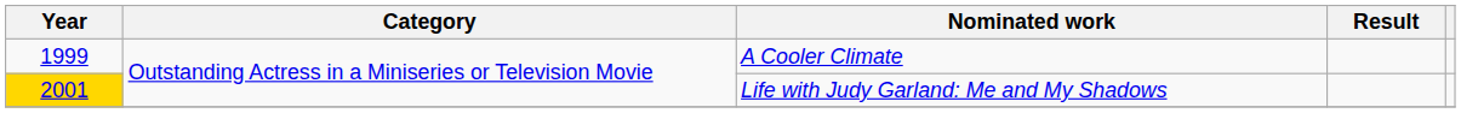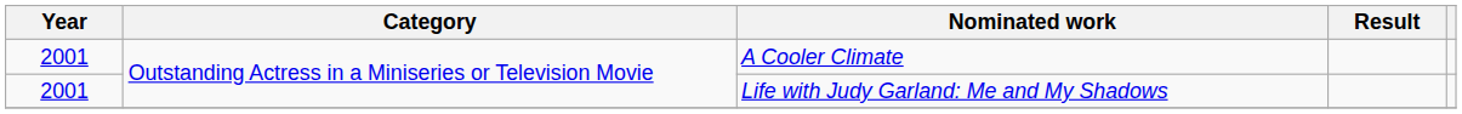 <table class=wikitable>
 <tr>
 <th scope="col" style="width:5em;">Year</th>
 <th scope="col" style="width:28em;">Category</th>
 <th scope="col" style="width:27em;">Nominated work</th>
 <th scope="col" style="width:5em;">Result</th>
 <th></th>
 </tr>
 <tr>
-<td style="text-align:center;"><a href='#'>1999</a></td>
+<td style="text-align:center;"><a href='#'>2001</a></td>
 <td rowspan="2"><a href='#'>Outstanding Actress in a Miniseries or Television Movie</a></td>
 <td><em><a href='#'>A Cooler Climate</a></em></td>
 <td></td>
 <td style="text-align:center;"></td>
 </tr>
 <tr>
-<td style="background: gold; text-align:center;"><a href='#'>2001</a></td>
+<td style="text-align:center;"><a href='#'>2001</a></td>
 <td><em><a href='#'>Life with Judy Garland: Me and My Shadows</a></em></td>
 <td></td>
 <td style="text-align:center;"></td>
 </tr>
 <tr>
 </tr>
 </table>
